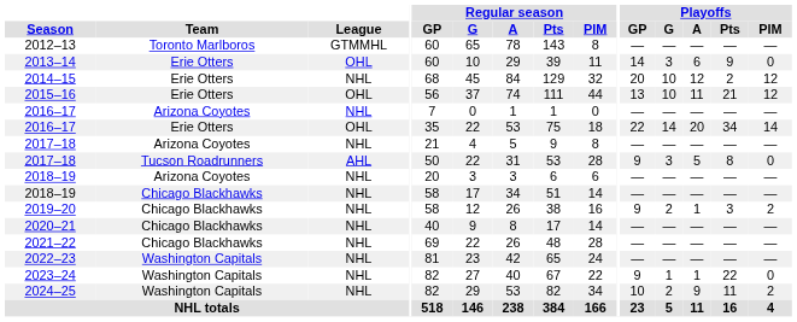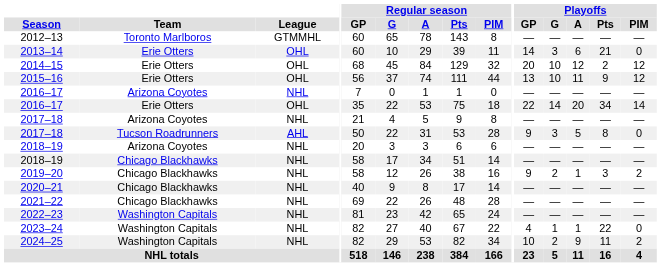 <table border="0" cellpadding="1" cellspacing="0" style="text-align:center; width:60em">
 <tr bgcolor="#e0e0e0">
 <th colspan="3" bgcolor="#ffffff"></th>
 <th rowspan="103" bgcolor="#ffffff"></th>
 <th colspan="5"><a href='#'>Regular season</a></th>
 <th rowspan="103" bgcolor="#ffffff"></th>
 <th colspan="5"><a href='#'>Playoffs</a></th>
 </tr>
 <tr bgcolor="#e0e0e0">
 <th><a href='#'>Season</a></th>
 <th>Team</th>
 <th>League</th>
 <th>GP</th>
 <th><a href='#'>G</a></th>
 <th><a href='#'>A</a></th>
 <th><a href='#'>Pts</a></th>
 <th><a href='#'>PIM</a></th>
 <th>GP</th>
 <th>G</th>
 <th>A</th>
 <th>Pts</th>
 <th>PIM</th>
 </tr>
 <tr>
 <td>2012–13</td>
 <td><a href='#'>Toronto Marlboros</a></td>
 <td>GTMMHL</td>
 <td>60</td>
 <td>65</td>
 <td>78</td>
 <td>143</td>
 <td>8</td>
 <td>—</td>
 <td>—</td>
 <td>—</td>
 <td>—</td>
 <td>—</td>
 </tr>
 <tr bgcolor="#f0f0f0">
 <td><a href='#'>2013–14</a></td>
 <td><a href='#'>Erie Otters</a></td>
 <td><a href='#'>OHL</a></td>
 <td>60</td>
 <td>10</td>
 <td>29</td>
 <td>39</td>
 <td>11</td>
 <td>14</td>
 <td>3</td>
 <td>6</td>
-<td>9</td>
+<td>21</td>
 <td>0</td>
 </tr>
 <tr>
 <td><a href='#'>2014–15</a></td>
 <td>Erie Otters</td>
-<td>NHL</td>
+<td>OHL</td>
 <td>68</td>
 <td>45</td>
 <td>84</td>
 <td>129</td>
 <td>32</td>
 <td>20</td>
 <td>10</td>
 <td>12</td>
 <td>2</td>
 <td>12</td>
 </tr>
 <tr bgcolor="#f0f0f0">
 <td><a href='#'>2015–16</a></td>
 <td>Erie Otters</td>
 <td>OHL</td>
 <td>56</td>
 <td>37</td>
 <td>74</td>
 <td>111</td>
 <td>44</td>
 <td>13</td>
 <td>10</td>
 <td>11</td>
-<td>21</td>
+<td>9</td>
 <td>12</td>
 </tr>
 <tr>
 <td><a href='#'>2016–17</a></td>
 <td><a href='#'>Arizona Coyotes</a></td>
 <td><a href='#'>NHL</a></td>
 <td>7</td>
 <td>0</td>
 <td>1</td>
 <td>1</td>
 <td>0</td>
 <td>—</td>
 <td>—</td>
 <td>—</td>
 <td>—</td>
 <td>—</td>
 </tr>
 <tr bgcolor="#f0f0f0">
 <td><a href='#'>2016–17</a></td>
 <td>Erie Otters</td>
 <td>OHL</td>
 <td>35</td>
 <td>22</td>
 <td>53</td>
 <td>75</td>
 <td>18</td>
 <td>22</td>
 <td>14</td>
 <td>20</td>
 <td>34</td>
 <td>14</td>
 </tr>
 <tr>
 <td><a href='#'>2017–18</a></td>
 <td>Arizona Coyotes</td>
 <td>NHL</td>
 <td>21</td>
 <td>4</td>
 <td>5</td>
 <td>9</td>
 <td>8</td>
 <td>—</td>
 <td>—</td>
 <td>—</td>
 <td>—</td>
 <td>—</td>
 </tr>
 <tr bgcolor="#f0f0f0">
 <td><a href='#'>2017–18</a></td>
 <td><a href='#'>Tucson Roadrunners</a></td>
 <td><a href='#'>AHL</a></td>
 <td>50</td>
 <td>22</td>
 <td>31</td>
 <td>53</td>
 <td>28</td>
 <td>9</td>
 <td>3</td>
 <td>5</td>
 <td>8</td>
 <td>0</td>
 </tr>
 <tr>
 <td><a href='#'>2018–19</a></td>
 <td>Arizona Coyotes</td>
 <td>NHL</td>
 <td>20</td>
 <td>3</td>
 <td>3</td>
 <td>6</td>
 <td>6</td>
 <td>—</td>
 <td>—</td>
 <td>—</td>
 <td>—</td>
 <td>—</td>
 </tr>
 <tr bgcolor="#f0f0f0">
 <td>2018–19</td>
 <td><a href='#'>Chicago Blackhawks</a></td>
 <td>NHL</td>
 <td>58</td>
 <td>17</td>
 <td>34</td>
 <td>51</td>
 <td>14</td>
 <td>—</td>
 <td>—</td>
 <td>—</td>
 <td>—</td>
 <td>—</td>
 </tr>
 <tr>
 <td><a href='#'>2019–20</a></td>
 <td>Chicago Blackhawks</td>
 <td>NHL</td>
 <td>58</td>
 <td>12</td>
 <td>26</td>
 <td>38</td>
 <td>16</td>
 <td>9</td>
 <td>2</td>
 <td>1</td>
 <td>3</td>
 <td>2</td>
 </tr>
 <tr bgcolor="#f0f0f0">
 <td><a href='#'>2020–21</a></td>
 <td>Chicago Blackhawks</td>
 <td>NHL</td>
 <td>40</td>
 <td>9</td>
 <td>8</td>
 <td>17</td>
 <td>14</td>
 <td>—</td>
 <td>—</td>
 <td>—</td>
 <td>—</td>
 <td>—</td>
 </tr>
 <tr>
 <td><a href='#'>2021–22</a></td>
 <td>Chicago Blackhawks</td>
 <td>NHL</td>
 <td>69</td>
 <td>22</td>
 <td>26</td>
 <td>48</td>
 <td>28</td>
 <td>—</td>
 <td>—</td>
 <td>—</td>
 <td>—</td>
 <td>—</td>
 </tr>
 <tr>
 </tr>
 <tr bgcolor="#f0f0f0">
 <td><a href='#'>2022–23</a></td>
 <td><a href='#'>Washington Capitals</a></td>
 <td>NHL</td>
 <td>81</td>
 <td>23</td>
 <td>42</td>
 <td>65</td>
 <td>24</td>
 <td>—</td>
 <td>—</td>
 <td>—</td>
 <td>—</td>
 <td>—</td>
 </tr>
 <tr>
 <td><a href='#'>2023–24</a></td>
 <td>Washington Capitals</td>
 <td>NHL</td>
 <td>82</td>
 <td>27</td>
 <td>40</td>
 <td>67</td>
 <td>22</td>
-<td>9</td>
+<td>4</td>
 <td>1</td>
 <td>1</td>
 <td>22</td>
 <td>0</td>
 </tr>
 <tr bgcolor="#f0f0f0">
 <td><a href='#'>2024–25</a></td>
 <td>Washington Capitals</td>
 <td>NHL</td>
 <td>82</td>
 <td>29</td>
 <td>53</td>
 <td>82</td>
 <td>34</td>
 <td>10</td>
 <td>2</td>
 <td>9</td>
 <td>11</td>
 <td>2</td>
 </tr>
 <tr bgcolor="#e0e0e0">
 <th colspan="3">NHL totals</th>
 <th>518</th>
 <th>146</th>
 <th>238</th>
 <th>384</th>
 <th>166</th>
 <th>23</th>
 <th>5</th>
 <th>11</th>
 <th>16</th>
 <th>4</th>
 </tr>
 </table>
